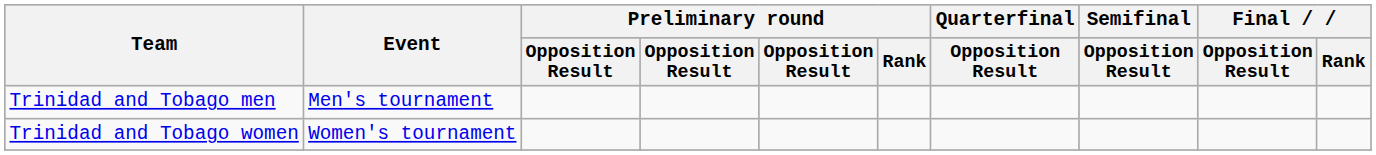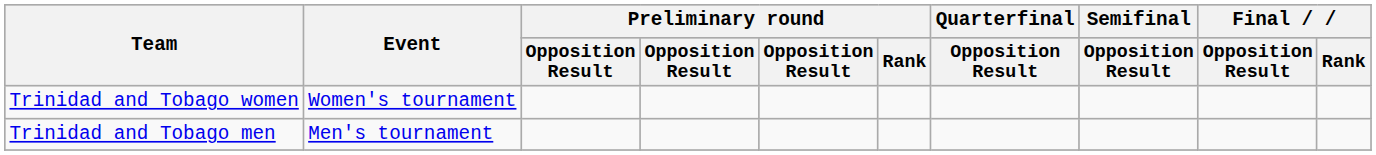 <table class="wikitable" style="font-size:90%;text-align:center">
 <tr>
 <th rowspan=2>Team</th>
 <th rowspan=2>Event</th>
 <th colspan=4>Preliminary round</th>
 <th>Quarterfinal</th>
 <th>Semifinal</th>
 <th colspan=2>Final /  / </th>
 </tr>
 <tr style=font-size:95%>
 <th>Opposition<br>Result</th>
 <th>Opposition<br>Result</th>
 <th>Opposition<br>Result</th>
 <th>Rank</th>
 <th>Opposition<br>Result</th>
 <th>Opposition<br>Result</th>
 <th>Opposition<br>Result</th>
 <th>Rank</th>
 </tr>
 <tr>
+<td style="text-align:left"><a href='#'>Trinidad and Tobago women</a></td>
+<td style="text-align:left"><a href='#'>Women's tournament</a></td>
+<td></td>
+<td></td>
+<td></td>
+<td></td>
+<td></td>
+<td></td>
+<td></td>
+<td></td>
+</tr>
+<tr>
 <td style="text-align:left"><a href='#'>Trinidad and Tobago men</a></td>
 <td style="text-align:left"><a href='#'>Men's tournament</a></td>
 <td></td>
 <td></td>
 <td></td>
 <td></td>
 <td></td>
 <td></td>
 <td></td>
 <td></td>
 </tr>
-<tr>
-<td style="text-align:left"><a href='#'>Trinidad and Tobago women</a></td>
-<td style="text-align:left"><a href='#'>Women's tournament</a></td>
-<td></td>
-<td></td>
-<td></td>
-<td></td>
-<td></td>
-<td></td>
-<td></td>
-<td></td>
-</tr>
 </table>
